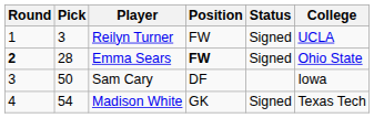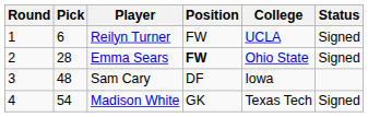 <table class="wikitable">
 <tr>
 <th>Round</th>
 <th>Pick</th>
 <th>Player</th>
 <th>Position</th>
+<th>College</th>
 <th>Status</th>
-<th>College</th>
 </tr>
 <tr>
 <td>1</td>
-<td>3</td>
+<td>6</td>
 <td><a href='#'>Reilyn Turner</a></td>
 <td>FW</td>
+<td><a href='#'>UCLA</a></td>
 <td>Signed</td>
-<td><a href='#'>UCLA</a></td>
 </tr>
 <tr>
-<td><strong>2</strong></td>
+<td>2</td>
 <td>28</td>
 <td><a href='#'>Emma Sears</a></td>
 <td><strong>FW</strong></td>
+<td><a href='#'>Ohio State</a></td>
 <td>Signed</td>
-<td><a href='#'>Ohio State</a></td>
 </tr>
 <tr>
 <td>3</td>
-<td>50</td>
+<td>48</td>
 <td>Sam Cary</td>
 <td>DF</td>
+<td>Iowa</td>
 <td></td>
-<td>Iowa</td>
 </tr>
 <tr>
 <td>4</td>
 <td>54</td>
 <td><a href='#'>Madison White</a></td>
 <td>GK</td>
+<td>Texas Tech</td>
 <td>Signed</td>
-<td>Texas Tech</td>
 </tr>
 </table>
